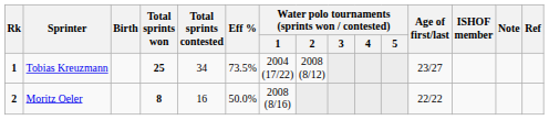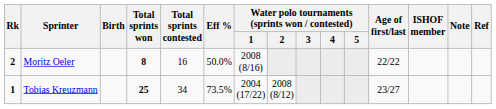 <table class="wikitable sortable" style="text-align: center; font-size: 85%; margin-left: 1em;">
 <tr>
 <th rowspan="2">Rk</th>
 <th rowspan="2">Sprinter</th>
 <th rowspan="2">Birth</th>
 <th rowspan="2">Total<br>sprints<br>won</th>
 <th rowspan="2">Total<br>sprints<br>contested</th>
 <th rowspan="2">Eff %</th>
 <th colspan="5">Water polo tournaments<br>(sprints won / contested)</th>
 <th rowspan="2">Age of<br>first/last</th>
 <th rowspan="2">ISHOF<br>member</th>
 <th rowspan="2">Note</th>
 <th rowspan="2" class="unsortable">Ref</th>
 </tr>
 <tr>
 <th>1</th>
 <th style="width: 2em;" class="unsortable">2</th>
 <th style="width: 2em;" class="unsortable">3</th>
 <th style="width: 2em;" class="unsortable">4</th>
 <th style="width: 2em;" class="unsortable">5</th>
 </tr>
 <tr>
+<td><strong>2</strong></td>
+<td style="text-align: left;" data-sort-value="Oeler, Moritz"><a href='#'>Moritz Oeler</a></td>
+<td></td>
+<td><strong>8</strong></td>
+<td>16</td>
+<td>50.0%</td>
+<td>2008<br>(8/16)</td>
+<td style="background-color: #ececec;"></td>
+<td style="background-color: #ececec;"></td>
+<td style="background-color: #ececec;"></td>
+<td style="background-color: #ececec;"></td>
+<td>22/22</td>
+<td></td>
+<td style="text-align: left;"></td>
+<td></td>
+</tr>
+<tr>
 <td><strong>1</strong></td>
 <td style="text-align: left;" data-sort-value="Kreuzmann, Tobias"><a href='#'>Tobias Kreuzmann</a></td>
 <td></td>
 <td><strong>25</strong></td>
 <td>34</td>
 <td>73.5%</td>
 <td>2004<br>(17/22)</td>
 <td>2008<br>(8/12)</td>
 <td style="background-color: #ececec;"></td>
 <td style="background-color: #ececec;"></td>
 <td style="background-color: #ececec;"></td>
 <td>23/27</td>
 <td></td>
 <td style="text-align: left;"></td>
 <td></td>
 </tr>
-<tr>
-<td><strong>2</strong></td>
-<td style="text-align: left;" data-sort-value="Oeler, Moritz"><a href='#'>Moritz Oeler</a></td>
-<td></td>
-<td><strong>8</strong></td>
-<td>16</td>
-<td>50.0%</td>
-<td>2008<br>(8/16)</td>
-<td style="background-color: #ececec;"></td>
-<td style="background-color: #ececec;"></td>
-<td style="background-color: #ececec;"></td>
-<td style="background-color: #ececec;"></td>
-<td>22/22</td>
-<td></td>
-<td style="text-align: left;"></td>
-<td></td>
-</tr>
 </table>
